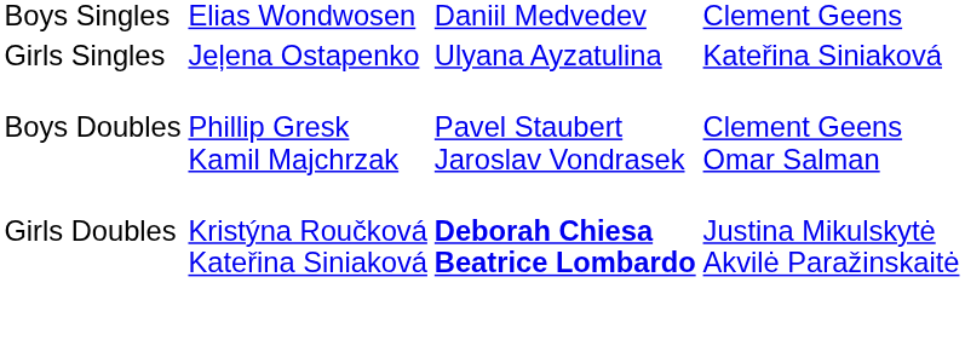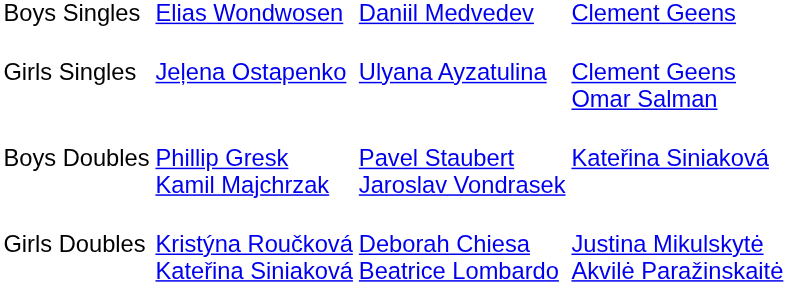 <table>
 <tr>
 <td>Boys Singles</td>
 <td><a href='#'>Elias Wondwosen</a> <br> </td>
 <td><a href='#'>Daniil Medvedev</a> <br> </td>
 <td><a href='#'>Clement Geens</a> <br> </td>
 </tr>
 <tr>
 <td>Girls Singles</td>
 <td><a href='#'>Jeļena Ostapenko</a> <br> </td>
 <td><a href='#'>Ulyana Ayzatulina</a> <br> </td>
-<td><a href='#'>Kateřina Siniaková</a> <br> </td>
+<td> <br> <a href='#'>Clement Geens</a> <br> <a href='#'>Omar Salman</a></td>
 </tr>
 <tr>
 <td>Boys Doubles</td>
 <td> <br> <a href='#'>Phillip Gresk</a> <br> <a href='#'>Kamil Majchrzak</a></td>
 <td> <br> <a href='#'>Pavel Staubert</a> <br> <a href='#'>Jaroslav Vondrasek</a></td>
-<td> <br> <a href='#'>Clement Geens</a> <br> <a href='#'>Omar Salman</a></td>
+<td><a href='#'>Kateřina Siniaková</a> <br> </td>
 </tr>
 <tr>
 <td>Girls Doubles</td>
 <td> <br> <a href='#'>Kristýna Roučková</a> <br> <a href='#'>Kateřina Siniaková</a></td>
-<td><strong> <br> <a href='#'>Deborah Chiesa</a> <br> <a href='#'>Beatrice Lombardo</a></strong></td>
+<td> <br> <a href='#'>Deborah Chiesa</a> <br> <a href='#'>Beatrice Lombardo</a></td>
 <td> <br> <a href='#'>Justina Mikulskytė</a> <br> <a href='#'>Akvilė Paražinskaitė</a></td>
 </tr>
 </table>
